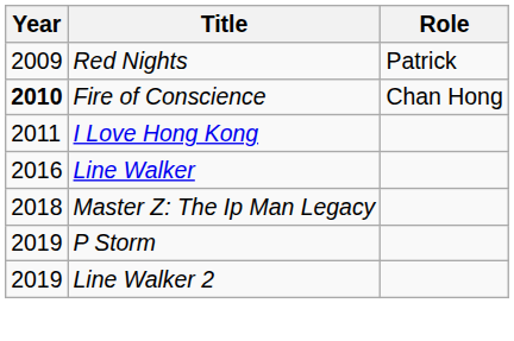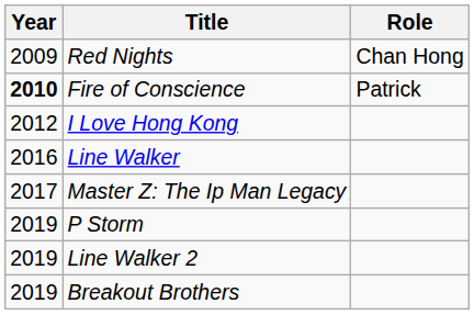 <table class="wikitable" style="font-size: 90%;">
 <tr>
 <th>Year</th>
 <th>Title</th>
 <th>Role</th>
 </tr>
 <tr>
 <td>2009</td>
 <td><em>Red Nights</em></td>
-<td>Patrick</td>
+<td>Chan Hong</td>
 </tr>
 <tr>
 <td><strong>2010</strong></td>
 <td><em>Fire of Conscience</em></td>
-<td>Chan Hong</td>
+<td>Patrick</td>
 </tr>
 <tr>
-<td>2011</td>
+<td>2012</td>
 <td><em><a href='#'>I Love Hong Kong</a></em></td>
 <td></td>
 </tr>
 <tr>
 <td>2016</td>
 <td><em><a href='#'>Line Walker</a></em></td>
 <td></td>
 </tr>
 <tr>
-<td>2018</td>
+<td>2017</td>
 <td><em>Master Z: The Ip Man Legacy</em></td>
 <td></td>
 </tr>
 <tr>
 <td>2019</td>
 <td><em>P Storm</em></td>
 <td></td>
 </tr>
 <tr>
 <td>2019</td>
 <td><em>Line Walker 2</em></td>
 <td></td>
 </tr>
+<tr>
+<td>2019</td>
+<td><em>Breakout Brothers</em></td>
+<td></td>
+</tr>
 </table>
